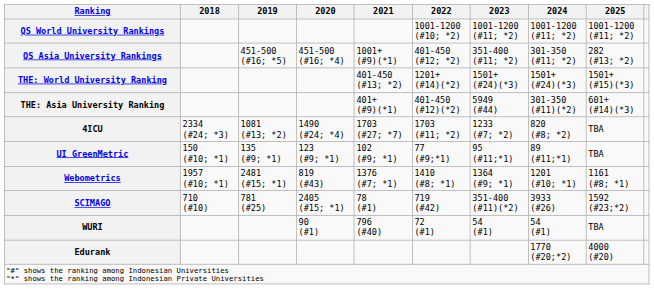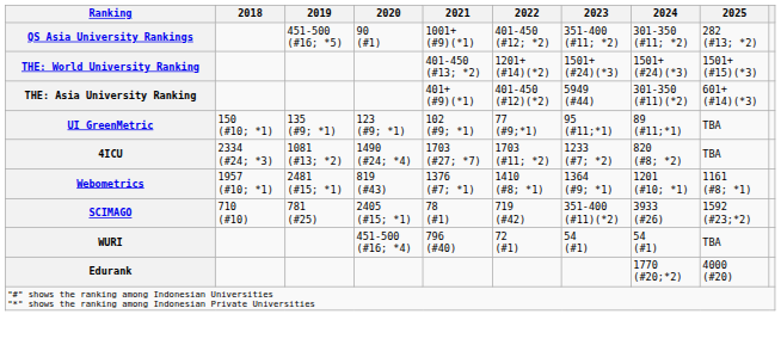 <table class="wikitable sortable" style="width: 100%; font-size: 90%">
 <tr>
 <th scope="row"><a href='#'>Ranking</a></th>
 <th>2018</th>
 <th>2019</th>
 <th>2020</th>
 <th>2021</th>
 <th>2022</th>
 <th>2023</th>
 <th>2024</th>
 <th>2025</th>
 <th></th>
 </tr>
 <tr>
-<th scope="row"><a href='#'>QS World University Rankings</a></th>
-<td></td>
-<td></td>
-<td></td>
-<td></td>
-<td>1001-1200<br>(#10; *2)</td>
-<td>1001-1200<br>(#11; *2)</td>
-<td>1001-1200<br>(#11; *2)</td>
-<td>1001-1200<br>(#11; *2)</td>
-<td></td>
-</tr>
-<tr>
 <th scope="row"><a href='#'>QS Asia University Rankings</a></th>
 <td></td>
 <td>451-500<br>(#16; *5)</td>
-<td>451-500<br>(#16; *4)</td>
+<td>90<br>(#1)</td>
 <td>1001+<br>(#9)(*1)</td>
 <td>401-450<br>(#12; *2)</td>
 <td>351-400<br>(#11; *2)</td>
 <td>301-350<br>(#11; *2)</td>
 <td>282<br>(#13; *2)</td>
 <td></td>
 </tr>
 <tr>
 <th scope="row"><a href='#'>THE: World University Ranking</a></th>
 <td></td>
 <td></td>
 <td></td>
 <td>401-450<br>(#13; *2)</td>
 <td>1201+<br>(#14)(*2)</td>
 <td>1501+<br>(#24)(*3)</td>
 <td>1501+<br>(#24)(*3)</td>
 <td>1501+<br>(#15)(*3)</td>
 <td></td>
 </tr>
 <tr>
 <th scope="row">THE: Asia University Ranking</th>
 <td></td>
 <td></td>
 <td></td>
 <td>401+<br>(#9)(*1)</td>
 <td>401-450<br>(#12)(*2)</td>
 <td>5949<br>(#44)</td>
 <td>301-350<br>(#11)(*2)</td>
 <td>601+<br>(#14)(*3)</td>
 <td></td>
 </tr>
 <tr>
+<th scope="row"><a href='#'>UI GreenMetric</a></th>
+<td>150<br>(#10; *1)</td>
+<td>135<br>(#9; *1)</td>
+<td>123<br>(#9; *1)</td>
+<td>102<br>(#9; *1)</td>
+<td>77<br>(#9;*1)</td>
+<td>95<br>(#11;*1)</td>
+<td>89<br>(#11;*1)</td>
+<td>TBA</td>
+<td></td>
+</tr>
+<tr>
 <th scope="row">4ICU</th>
 <td>2334<br>(#24; *3)</td>
 <td>1081<br>(#13; *2)</td>
 <td>1490<br>(#24; *4)</td>
 <td>1703<br>(#27; *7)</td>
 <td>1703<br>(#11; *2)</td>
 <td>1233<br>(#7; *2)</td>
 <td>820<br>(#8; *2)</td>
-<td>TBA</td>
-<td></td>
-</tr>
-<tr>
-<th scope="row"><a href='#'>UI GreenMetric</a></th>
-<td>150<br>(#10; *1)</td>
-<td>135<br>(#9; *1)</td>
-<td>123<br>(#9; *1)</td>
-<td>102<br>(#9; *1)</td>
-<td>77<br>(#9;*1)</td>
-<td>95<br>(#11;*1)</td>
-<td>89<br>(#11;*1)</td>
 <td>TBA</td>
 <td></td>
 </tr>
 <tr>
 <th scope="row"><a href='#'>Webometrics</a></th>
 <td>1957<br>(#10; *1)</td>
 <td>2481<br>(#15; *1)</td>
 <td>819<br>(#43)</td>
 <td>1376<br>(#7; *1)</td>
 <td>1410<br>(#8; *1)</td>
 <td>1364<br>(#9; *1)</td>
 <td>1201<br>(#10; *1)</td>
 <td>1161<br>(#8; *1)</td>
 <td></td>
 </tr>
 <tr>
 <th scope="row"><a href='#'>SCIMAGO</a></th>
 <td>710<br>(#10)</td>
 <td>781<br>(#25)</td>
 <td>2405<br>(#15; *1)</td>
 <td>78<br>(#1)</td>
 <td>719<br>(#42)</td>
 <td>351-400<br>(#11)(*2)</td>
 <td>3933<br>(#26)</td>
 <td>1592<br>(#23;*2)</td>
 <td></td>
 </tr>
 <tr>
 <th scope="row">WURI</th>
 <td></td>
 <td></td>
-<td>90<br>(#1)</td>
+<td>451-500<br>(#16; *4)</td>
 <td>796<br>(#40)</td>
 <td>72<br>(#1)</td>
 <td>54<br>(#1)</td>
 <td>54<br>(#1)</td>
 <td>TBA</td>
 <td></td>
 </tr>
 <tr>
 <th scope="row">Edurank</th>
 <td></td>
 <td></td>
 <td></td>
 <td></td>
 <td></td>
 <td></td>
 <td>1770<br>(#20;*2)</td>
 <td>4000<br>(#20)</td>
 <td></td>
 </tr>
 <tr>
 <td colspan="10" style="font-size:85%">"#" shows the ranking among Indonesian Universities<br>"*" shows the ranking among Indonesian Private Universities</td>
 </tr>
 </table>
